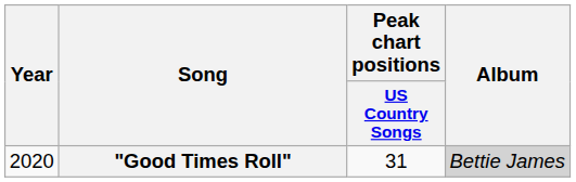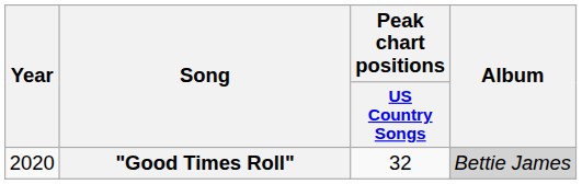 <table class="wikitable plainrowheaders" style="text-align:center;">
 <tr>
 <th rowspan="2">Year</th>
 <th rowspan="2" style="width:14em;">Song</th>
 <th colspan="1">Peak chart positions</th>
 <th rowspan="2">Album</th>
 </tr>
 <tr style="font-size:smaller;">
 <th style="width:45px;"><a href='#'>US<br>Country<br>Songs</a><br></th>
 </tr>
 <tr>
 <td>2020</td>
 <th scope="row">"Good Times Roll"<br> </th>
-<td>31</td>
+<td>32</td>
 <td align="left" style="background: lightgrey;"><em>Bettie James</em></td>
 </tr>
 </table>
